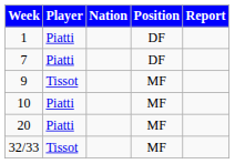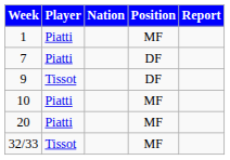 <table class="wikitable" style="font-size: 95%; text-align: center;">
 <tr>
 <th style="background:#00f; color:white; text-align:center;">Week</th>
 <th style="background:#00f; color:white; text-align:center;">Player</th>
 <th style="background:#00f; color:white; text-align:center;">Nation</th>
 <th style="background:#00f; color:white; text-align:center;">Position</th>
 <th style="background:#00f; color:white; text-align:center;">Report</th>
 </tr>
 <tr>
 <td>1</td>
 <td style="text-align:left;"><a href='#'>Piatti</a></td>
 <td style="text-align:left;"></td>
-<td>DF</td>
+<td>MF</td>
 <td></td>
 </tr>
 <tr>
 <td>7</td>
 <td style="text-align:left;"><a href='#'>Piatti</a></td>
 <td style="text-align:left;"></td>
 <td>DF</td>
 <td></td>
 </tr>
 <tr>
 <td>9</td>
 <td style="text-align:left;"><a href='#'>Tissot</a></td>
 <td style="text-align:left;"></td>
-<td>MF</td>
+<td>DF</td>
 <td></td>
 </tr>
 <tr>
 <td>10</td>
 <td style="text-align:left;"><a href='#'>Piatti</a></td>
 <td style="text-align:left;"></td>
 <td>MF</td>
 <td></td>
 </tr>
 <tr>
 <td>20</td>
 <td style="text-align:left;"><a href='#'>Piatti</a></td>
 <td style="text-align:left;"></td>
 <td>MF</td>
 <td></td>
 </tr>
 <tr>
 <td>32/33</td>
 <td style="text-align:left;"><a href='#'>Tissot</a></td>
 <td style="text-align:left;"></td>
 <td>MF</td>
 <td></td>
 </tr>
 </table>
